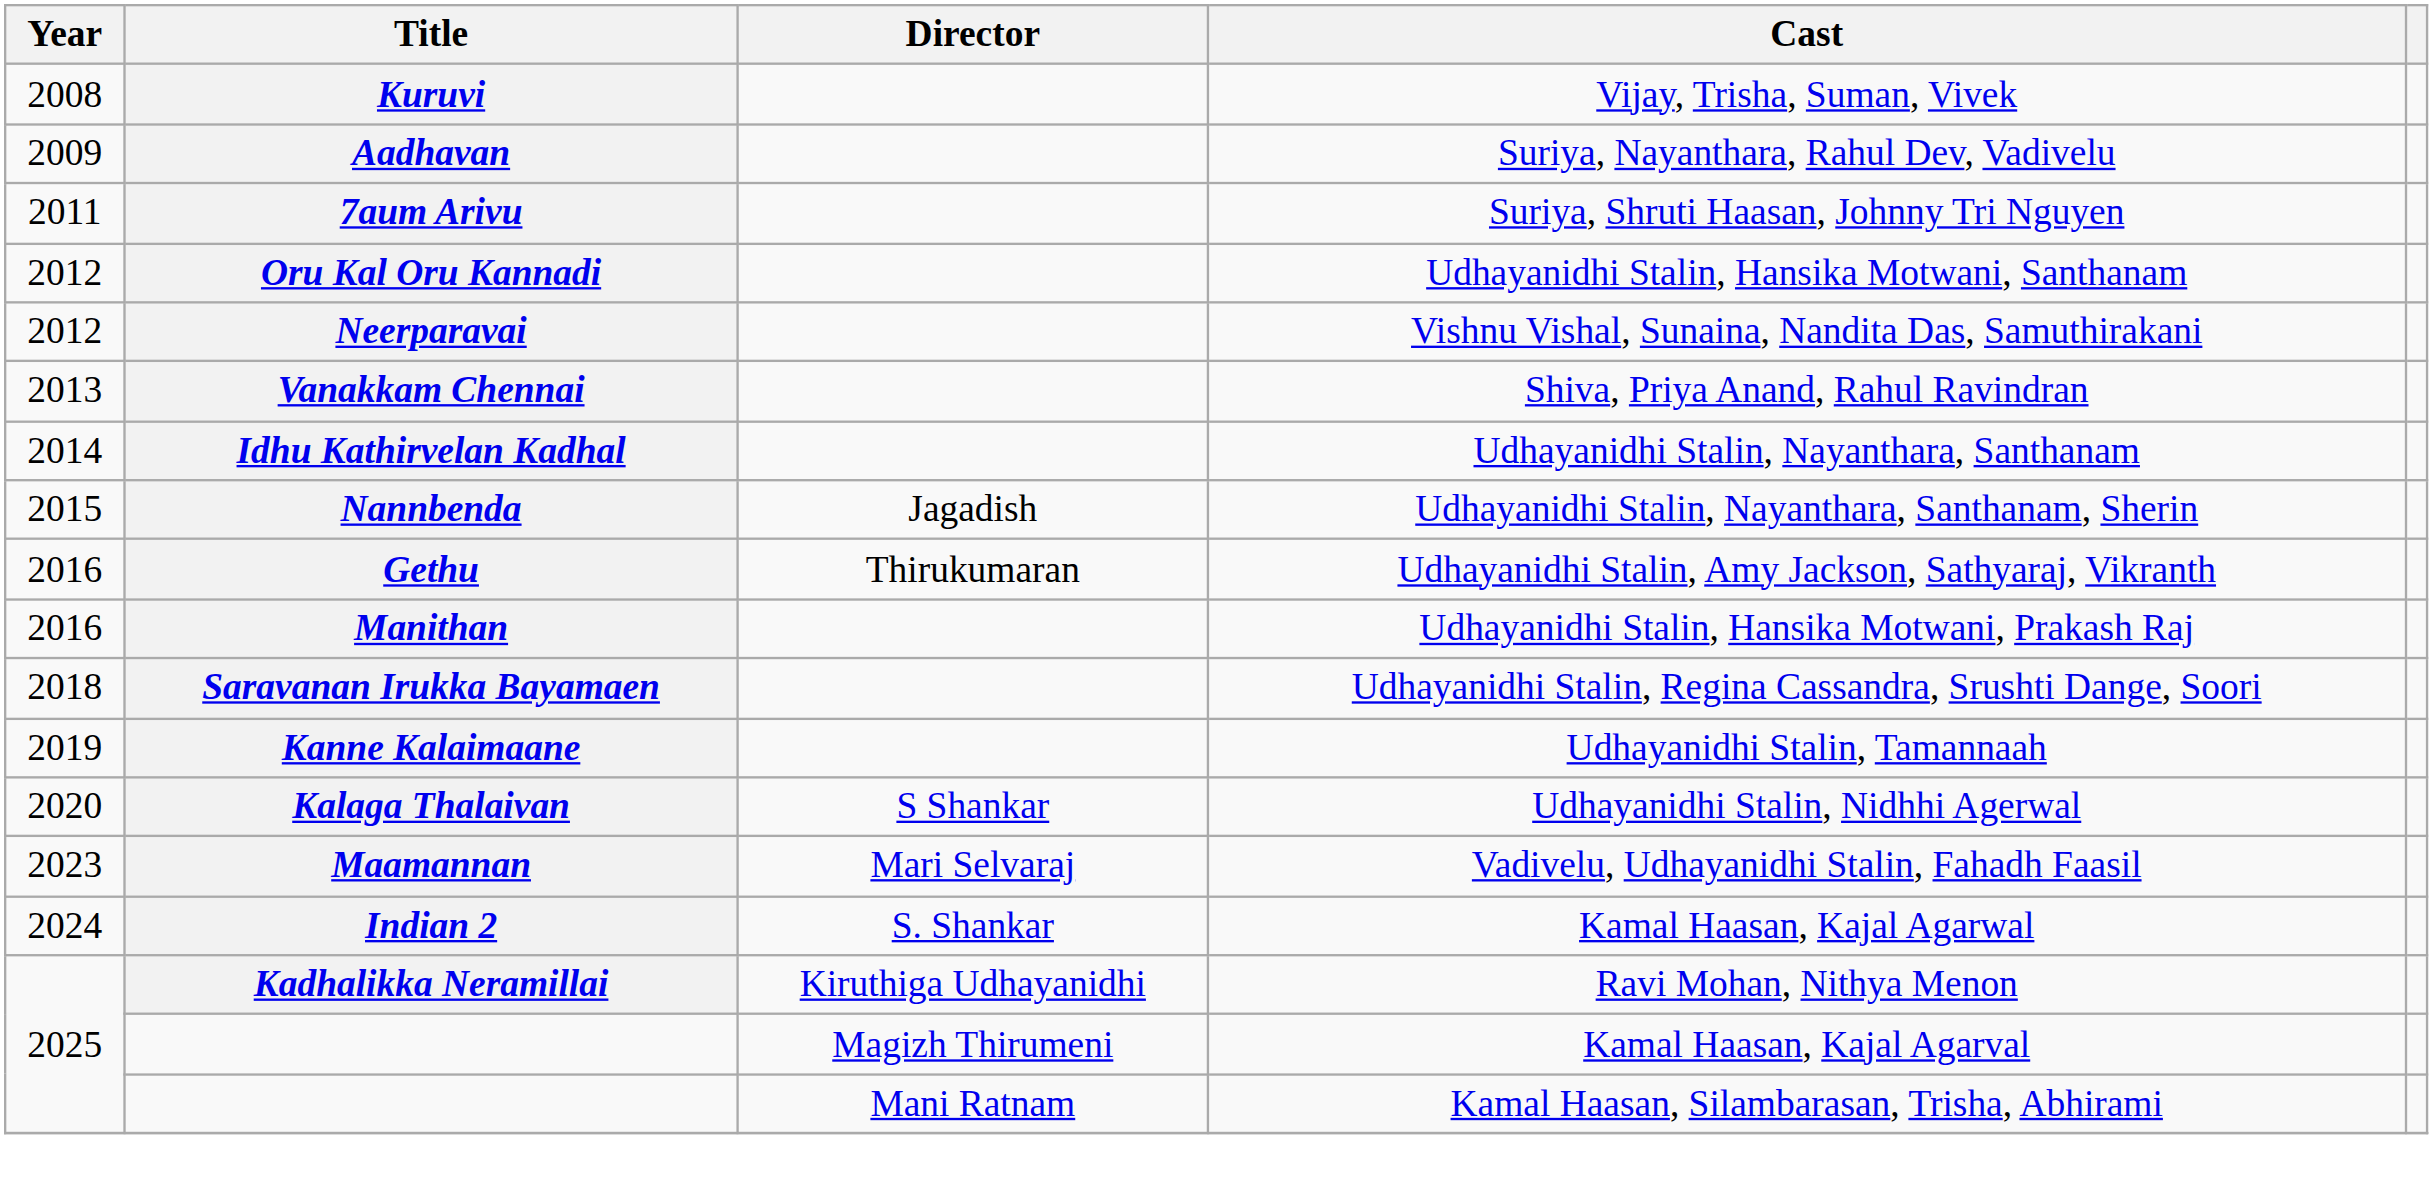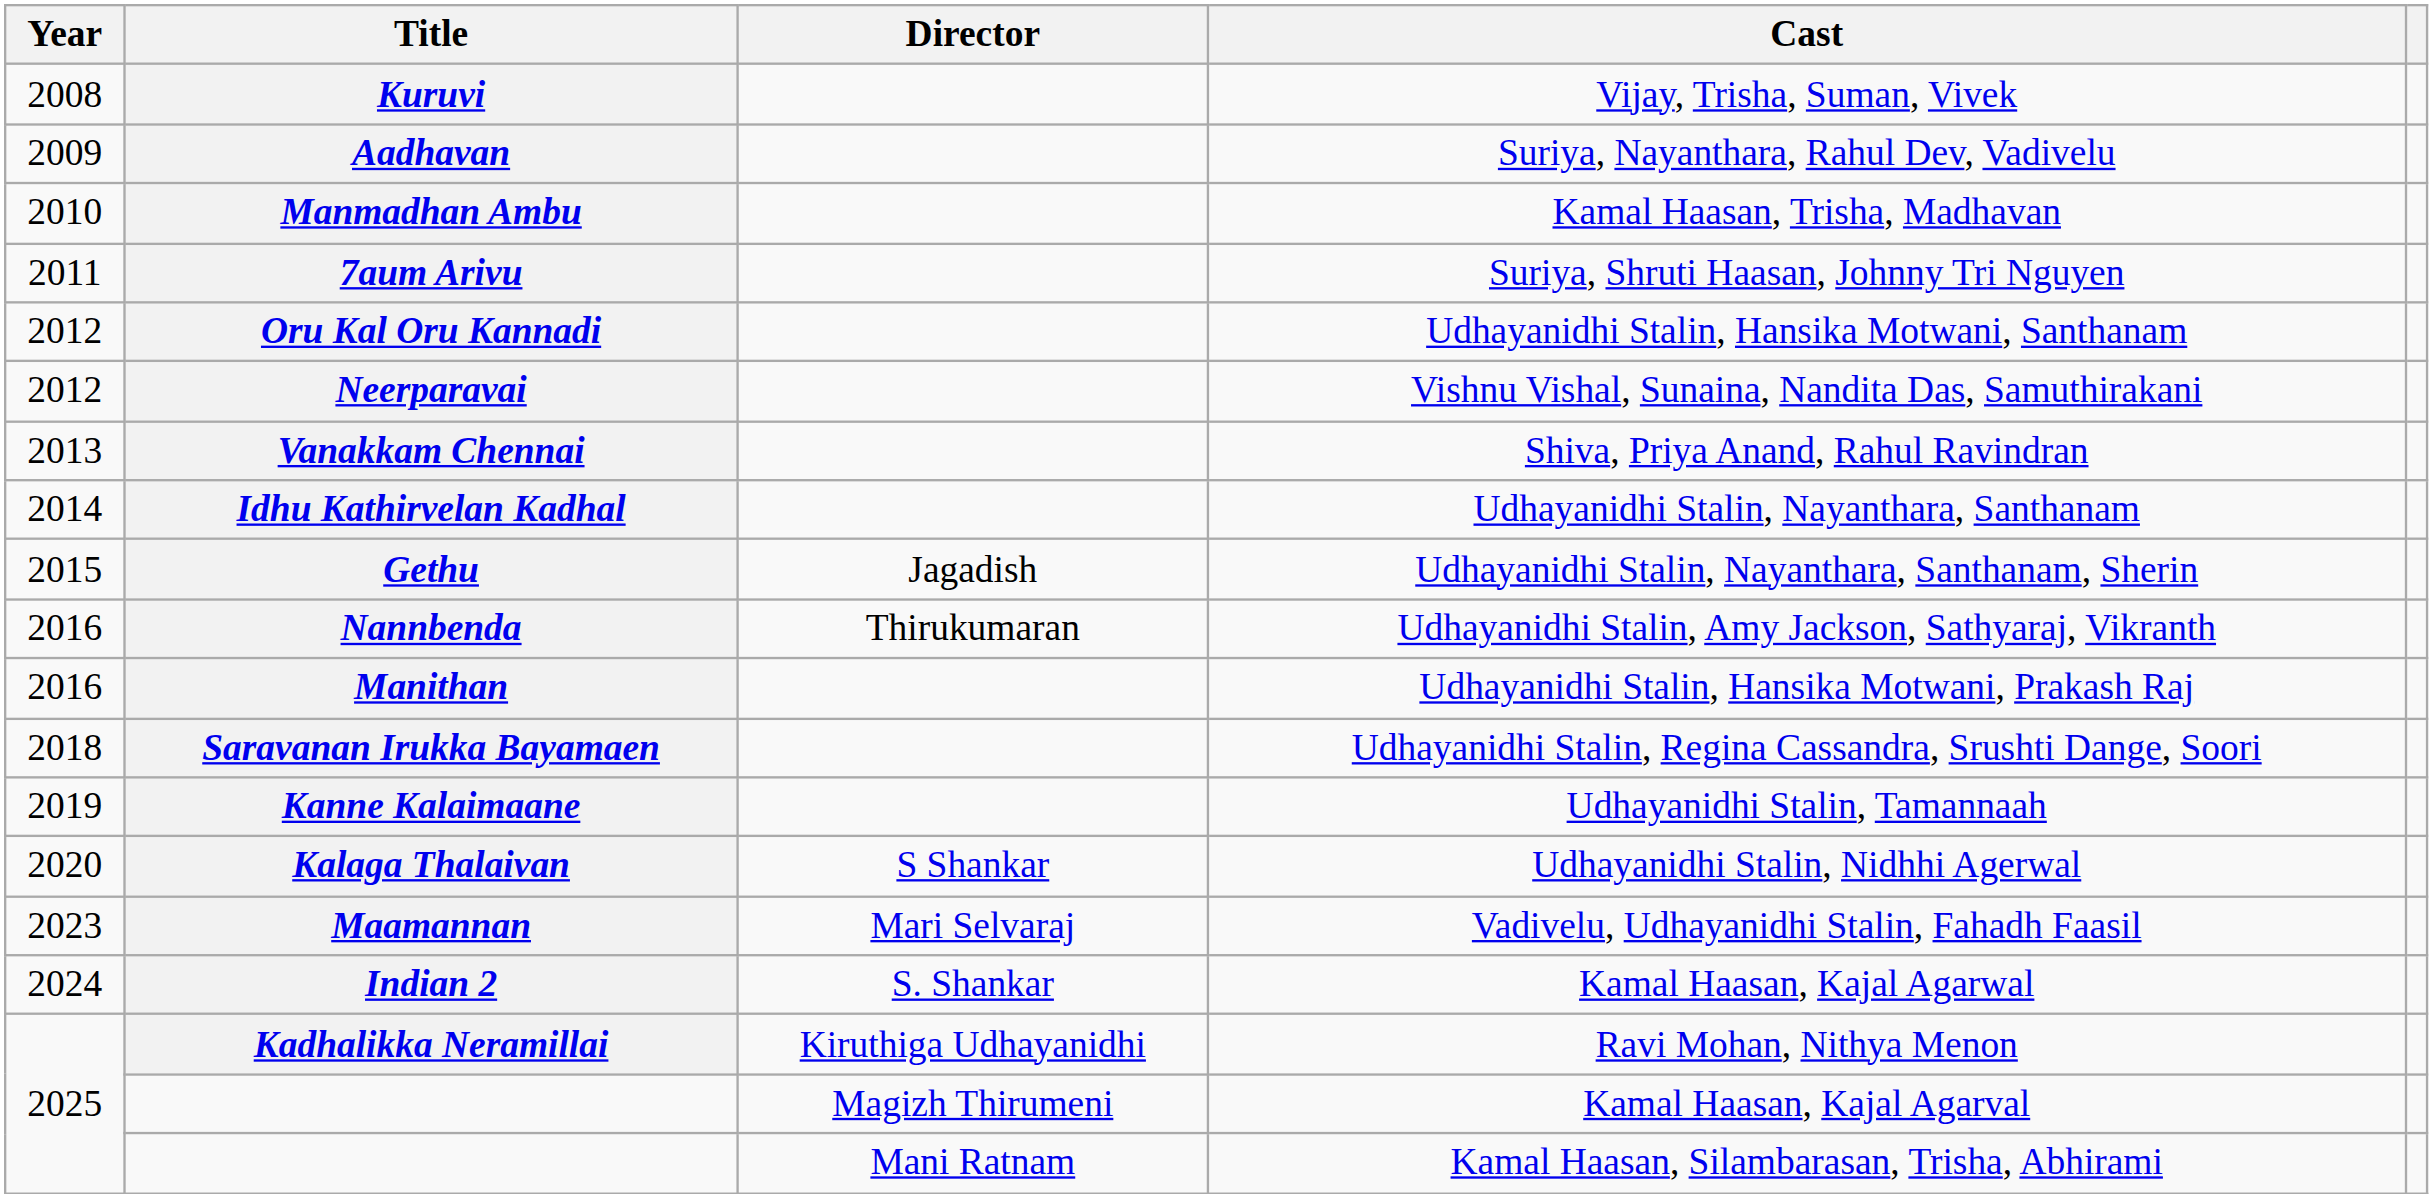 <table class="wikitable plainrowheaders sortable" style="width: 82%; text-align: center;">
 <tr>
 <th scope="col">Year</th>
 <th scope="col">Title</th>
 <th scope="col">Director</th>
 <th scope="col">Cast</th>
 <th scope="col" class="unsortable"></th>
 </tr>
 <tr>
 <td>2008</td>
 <th scope="row"><em><a href='#'>Kuruvi</a></em></th>
 <td></td>
 <td><a href='#'>Vijay</a>, <a href='#'>Trisha</a>, <a href='#'>Suman</a>, <a href='#'>Vivek</a></td>
 <td></td>
 </tr>
 <tr>
 <td>2009</td>
 <th scope="row"><em><a href='#'>Aadhavan</a></em></th>
 <td></td>
 <td><a href='#'>Suriya</a>, <a href='#'>Nayanthara</a>, <a href='#'>Rahul Dev</a>, <a href='#'>Vadivelu</a></td>
+<td></td>
+</tr>
+<tr>
+<td>2010</td>
+<th scope="row"><em><a href='#'>Manmadhan Ambu</a></em></th>
+<td></td>
+<td><a href='#'>Kamal Haasan</a>, <a href='#'>Trisha</a>, <a href='#'>Madhavan</a></td>
 <td></td>
 </tr>
 <tr>
 <td>2011</td>
 <th scope="row"><em><a href='#'>7aum Arivu</a></em></th>
 <td></td>
 <td><a href='#'>Suriya</a>, <a href='#'>Shruti Haasan</a>, <a href='#'>Johnny Tri Nguyen</a></td>
 <td></td>
 </tr>
 <tr>
 <td>2012</td>
 <th scope="row"><em><a href='#'>Oru Kal Oru Kannadi</a></em></th>
 <td></td>
 <td><a href='#'>Udhayanidhi Stalin</a>, <a href='#'>Hansika Motwani</a>, <a href='#'>Santhanam</a></td>
 <td></td>
 </tr>
 <tr>
 <td>2012</td>
 <th scope="row"><em><a href='#'>Neerparavai</a></em></th>
 <td></td>
 <td><a href='#'>Vishnu Vishal</a>, <a href='#'>Sunaina</a>, <a href='#'>Nandita Das</a>, <a href='#'>Samuthirakani</a></td>
 <td></td>
 </tr>
 <tr>
 <td>2013</td>
 <th scope="row"><em><a href='#'>Vanakkam Chennai</a></em></th>
 <td></td>
 <td><a href='#'>Shiva</a>, <a href='#'>Priya Anand</a>, <a href='#'>Rahul Ravindran</a></td>
 <td></td>
 </tr>
 <tr>
 <td>2014</td>
 <th scope="row"><em><a href='#'>Idhu Kathirvelan Kadhal</a></em></th>
 <td></td>
 <td><a href='#'>Udhayanidhi Stalin</a>, <a href='#'>Nayanthara</a>, <a href='#'>Santhanam</a></td>
 <td></td>
 </tr>
 <tr>
 <td>2015</td>
-<th scope="row"><em><a href='#'>Nannbenda</a></em></th>
+<th scope="row"><em><a href='#'>Gethu</a></em></th>
 <td>Jagadish</td>
 <td><a href='#'>Udhayanidhi Stalin</a>, <a href='#'>Nayanthara</a>, <a href='#'>Santhanam</a>, <a href='#'>Sherin</a></td>
 <td></td>
 </tr>
 <tr>
 <td>2016</td>
-<th scope="row"><em><a href='#'>Gethu</a></em></th>
+<th scope="row"><em><a href='#'>Nannbenda</a></em></th>
 <td>Thirukumaran</td>
 <td><a href='#'>Udhayanidhi Stalin</a>, <a href='#'>Amy Jackson</a>, <a href='#'>Sathyaraj</a>, <a href='#'>Vikranth</a></td>
 <td></td>
 </tr>
 <tr>
 <td>2016</td>
 <th scope="row"><em><a href='#'>Manithan</a></em></th>
 <td></td>
 <td><a href='#'>Udhayanidhi Stalin</a>, <a href='#'>Hansika Motwani</a>, <a href='#'>Prakash Raj</a></td>
 <td></td>
 </tr>
 <tr>
 <td>2018</td>
 <th scope="row"><em><a href='#'>Saravanan Irukka Bayamaen</a></em></th>
 <td></td>
 <td><a href='#'>Udhayanidhi Stalin</a>, <a href='#'>Regina Cassandra</a>, <a href='#'>Srushti Dange</a>, <a href='#'>Soori</a></td>
 <td></td>
 </tr>
 <tr>
 <td>2019</td>
 <th scope="row"><em><a href='#'>Kanne Kalaimaane</a></em></th>
 <td></td>
 <td><a href='#'>Udhayanidhi Stalin</a>, <a href='#'>Tamannaah</a></td>
 <td></td>
 </tr>
 <tr>
 <td>2020</td>
 <th scope="row"><em><a href='#'>Kalaga Thalaivan</a></em></th>
 <td><a href='#'>S Shankar</a></td>
 <td><a href='#'>Udhayanidhi Stalin</a>, <a href='#'>Nidhhi Agerwal</a></td>
 <td></td>
 </tr>
 <tr>
 <td>2023</td>
 <th scope="row"><em><a href='#'>Maamannan</a></em></th>
 <td><a href='#'>Mari Selvaraj</a></td>
 <td><a href='#'>Vadivelu</a>, <a href='#'>Udhayanidhi Stalin</a>, <a href='#'>Fahadh Faasil</a></td>
 <td></td>
 </tr>
 <tr>
 <td rowspan="1">2024</td>
 <th scope="row"><em><a href='#'>Indian 2</a></em></th>
 <td><a href='#'>S. Shankar</a></td>
 <td><a href='#'>Kamal Haasan</a>, <a href='#'>Kajal Agarwal</a></td>
 <td></td>
 </tr>
 <tr>
 <td rowspan="3">2025</td>
 <th scope="row"><em><a href='#'>Kadhalikka Neramillai</a></em></th>
 <td><a href='#'>Kiruthiga Udhayanidhi</a></td>
 <td><a href='#'>Ravi Mohan</a>, <a href='#'>Nithya Menon</a></td>
 <td></td>
 </tr>
 <tr>
 <td></td>
 <td><a href='#'>Magizh Thirumeni</a></td>
 <td><a href='#'>Kamal Haasan</a>, <a href='#'>Kajal Agarval</a></td>
 <td></td>
 </tr>
 <tr>
 <td></td>
 <td><a href='#'>Mani Ratnam</a></td>
 <td><a href='#'>Kamal Haasan</a>, <a href='#'>Silambarasan</a>, <a href='#'>Trisha</a>, <a href='#'>Abhirami</a></td>
 <td></td>
 </tr>
 <tr>
 </tr>
 </table>
